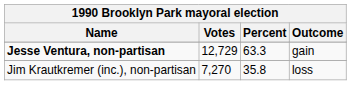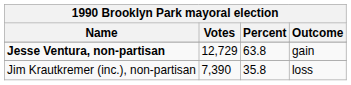 <table class="wikitable">
 <tr>
 <th colspan=4>1990 Brooklyn Park mayoral election</th>
 </tr>
 <tr>
 <th>Name</th>
 <th>Votes</th>
 <th>Percent</th>
 <th>Outcome</th>
 </tr>
 <tr>
 </tr>
 <tr>
 <td><strong>Jesse Ventura, non-partisan</strong></td>
 <td>12,729</td>
-<td>63.3</td>
+<td>63.8</td>
 <td>gain</td>
 </tr>
 <tr>
 </tr>
 <tr>
 <td>Jim Krautkremer (inc.), non-partisan</td>
-<td>7,270</td>
+<td>7,390</td>
 <td>35.8</td>
 <td>loss</td>
 </tr>
 </table>
